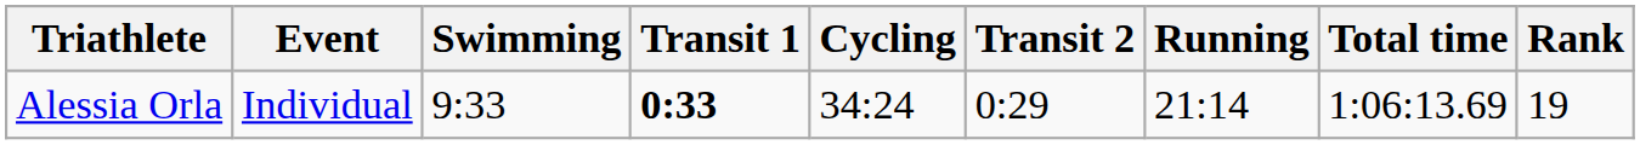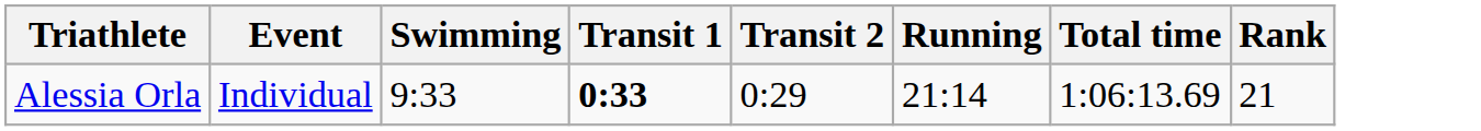 <table class="wikitable" border="1">
 <tr>
 <th>Triathlete</th>
 <th>Event</th>
 <th>Swimming</th>
 <th>Transit 1</th>
-<th>Cycling</th>
 <th>Transit 2</th>
 <th>Running</th>
 <th>Total time</th>
 <th>Rank</th>
 </tr>
 <tr>
 <td><a href='#'>Alessia Orla</a></td>
 <td><a href='#'>Individual</a></td>
 <td>9:33</td>
 <td><strong>0:33</strong></td>
-<td>34:24</td>
 <td>0:29</td>
 <td>21:14</td>
 <td>1:06:13.69</td>
-<td>19</td>
+<td>21</td>
 </tr>
 </table>
